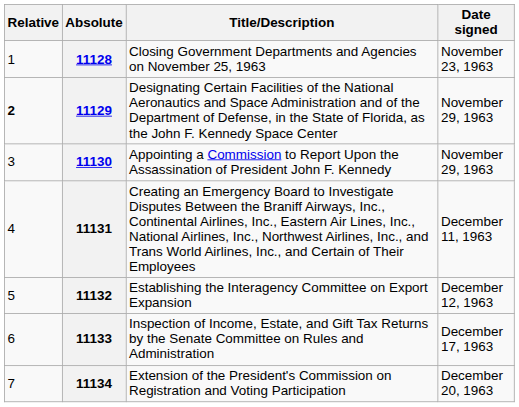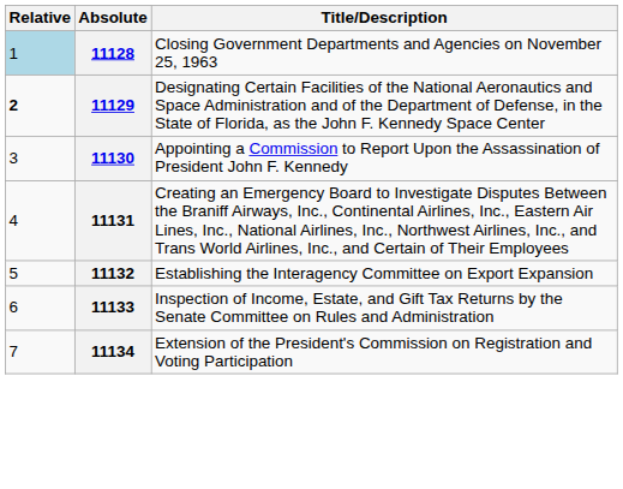 <table class="wikitable">
 <tr>
 <th>Relative </th>
 <th>Absolute </th>
 <th>Title/Description</th>
-<th>Date signed</th>
 </tr>
 <tr>
-<td>1</td>
+<td style="background: lightblue;">1</td>
 <th><a href='#'>11128</a></th>
 <td>Closing Government Departments and Agencies on November 25, 1963</td>
-<td>November 23, 1963</td>
 </tr>
 <tr>
 <td><strong>2</strong></td>
 <th><a href='#'>11129</a></th>
 <td>Designating Certain Facilities of the National Aeronautics and Space Administration and of the Department of Defense, in the State of Florida, as the John F. Kennedy Space Center</td>
-<td>November 29, 1963</td>
 </tr>
 <tr>
 <td>3</td>
 <th><a href='#'>11130</a></th>
 <td>Appointing a <a href='#'>Commission</a> to Report Upon the Assassination of President John F. Kennedy</td>
-<td>November 29, 1963</td>
 </tr>
 <tr>
 <td>4</td>
 <th>11131</th>
 <td>Creating an Emergency Board to Investigate Disputes Between the Braniff Airways, Inc., Continental Airlines, Inc., Eastern Air Lines, Inc., National Airlines, Inc., Northwest Airlines, Inc., and Trans World Airlines, Inc., and Certain of Their Employees</td>
-<td>December 11, 1963</td>
 </tr>
 <tr>
 <td>5</td>
 <th>11132</th>
 <td>Establishing the Interagency Committee on Export Expansion</td>
-<td>December 12, 1963</td>
 </tr>
 <tr>
 <td>6</td>
 <th>11133</th>
 <td>Inspection of Income, Estate, and Gift Tax Returns by the Senate Committee on Rules and Administration</td>
-<td>December 17, 1963</td>
 </tr>
 <tr>
 <td>7</td>
 <th>11134</th>
 <td>Extension of the President's Commission on Registration and Voting Participation</td>
-<td>December 20, 1963</td>
 </tr>
 </table>
